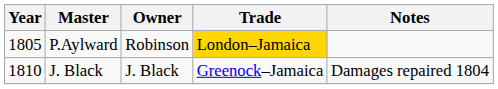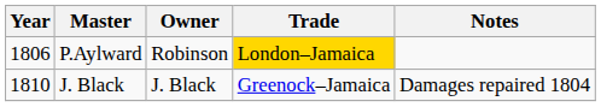 <table class="sortable wikitable">
 <tr>
 <th>Year</th>
 <th>Master</th>
 <th>Owner</th>
 <th>Trade</th>
 <th>Notes</th>
 </tr>
 <tr>
-<td>1805</td>
+<td>1806</td>
 <td>P.Aylward</td>
 <td>Robinson</td>
 <td style="background: gold;">London–Jamaica</td>
 <td></td>
 </tr>
 <tr>
 <td>1810</td>
 <td>J. Black</td>
 <td>J. Black</td>
 <td><a href='#'>Greenock</a>–Jamaica</td>
 <td>Damages repaired 1804</td>
 </tr>
 <tr>
 </tr>
 </table>
